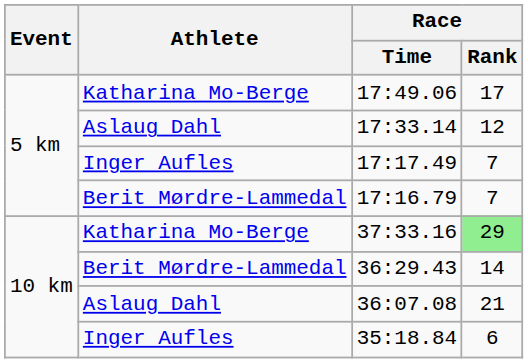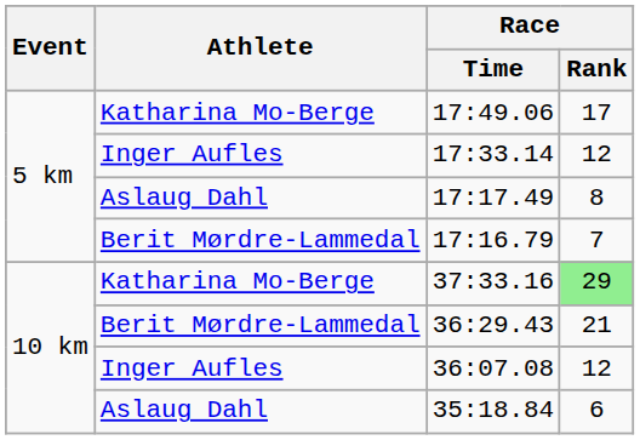 <table class="wikitable" border="1" style="font-size:90%">
 <tr>
 <th rowspan=2>Event</th>
 <th rowspan=2>Athlete</th>
 <th colspan=2>Race</th>
 </tr>
 <tr>
 <th>Time</th>
 <th>Rank</th>
 </tr>
 <tr>
 <td rowspan=4>5 km</td>
 <td><a href='#'>Katharina Mo-Berge</a></td>
 <td align=center>17:49.06</td>
 <td align=center>17</td>
 </tr>
 <tr>
-<td><a href='#'>Aslaug Dahl</a></td>
+<td><a href='#'>Inger Aufles</a></td>
 <td align=center>17:33.14</td>
 <td align=center>12</td>
 </tr>
 <tr>
-<td><a href='#'>Inger Aufles</a></td>
+<td><a href='#'>Aslaug Dahl</a></td>
 <td align=center>17:17.49</td>
-<td align=center>7</td>
+<td align=center>8</td>
 </tr>
 <tr>
 <td><a href='#'>Berit Mørdre-Lammedal</a></td>
 <td align=center>17:16.79</td>
 <td align=center>7</td>
 </tr>
 <tr>
 <td rowspan=4>10 km</td>
 <td><a href='#'>Katharina Mo-Berge</a></td>
 <td align=center>37:33.16</td>
 <td align=center style="background: lightgreen;">29</td>
 </tr>
 <tr>
 <td><a href='#'>Berit Mørdre-Lammedal</a></td>
 <td align=center>36:29.43</td>
-<td align=center>14</td>
-</tr>
-<tr>
-<td><a href='#'>Aslaug Dahl</a></td>
-<td align=center>36:07.08</td>
 <td align=center>21</td>
 </tr>
 <tr>
 <td><a href='#'>Inger Aufles</a></td>
+<td align=center>36:07.08</td>
+<td align=center>12</td>
+</tr>
+<tr>
+<td><a href='#'>Aslaug Dahl</a></td>
 <td align=center>35:18.84</td>
 <td align=center>6</td>
 </tr>
 </table>
